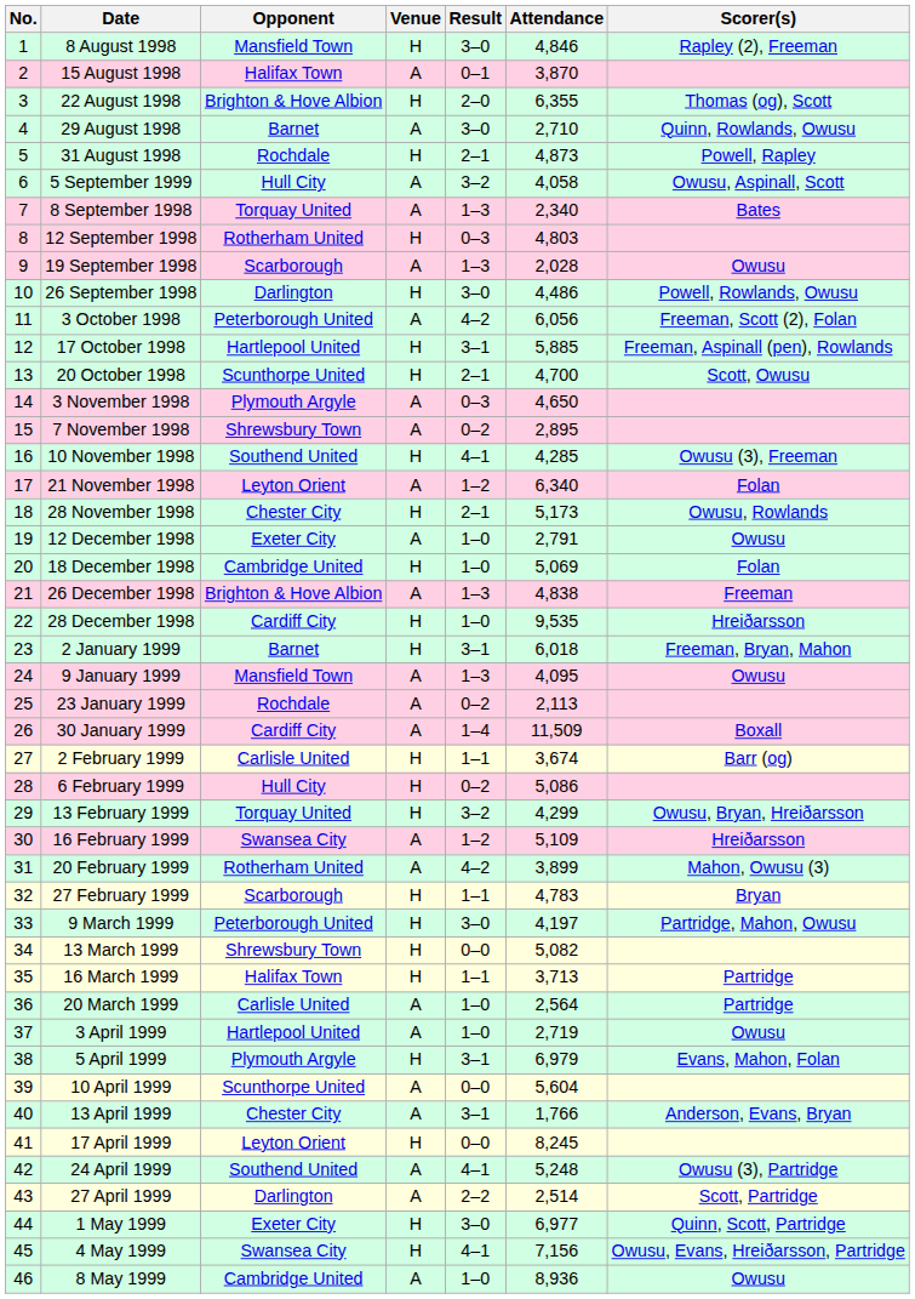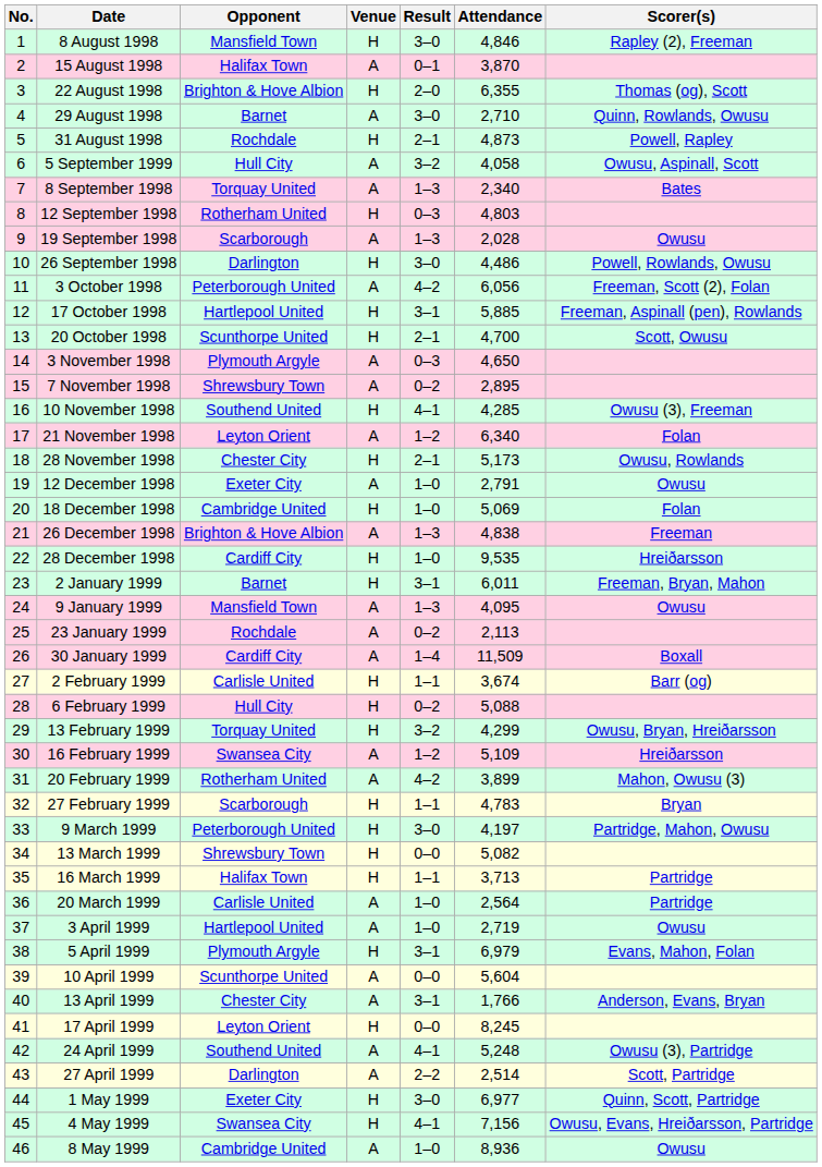 <table class="wikitable sortable" style="text-align:center;">
 <tr>
 <th>No.</th>
 <th>Date</th>
 <th>Opponent</th>
 <th>Venue</th>
 <th>Result</th>
 <th>Attendance</th>
 <th>Scorer(s)</th>
 </tr>
 <tr style="background:#d0ffe3;">
 <td>1</td>
 <td>8 August 1998</td>
 <td><a href='#'>Mansfield Town</a></td>
 <td>H</td>
 <td>3–0</td>
 <td>4,846</td>
 <td><a href='#'>Rapley</a> (2), <a href='#'>Freeman</a></td>
 </tr>
 <tr style="background:#ffd0e3;">
 <td>2</td>
 <td>15 August 1998</td>
 <td><a href='#'>Halifax Town</a></td>
 <td>A</td>
 <td>0–1</td>
 <td>3,870</td>
 <td></td>
 </tr>
 <tr style="background:#d0ffe3;">
 <td>3</td>
 <td>22 August 1998</td>
 <td><a href='#'>Brighton & Hove Albion</a></td>
 <td>H</td>
 <td>2–0</td>
 <td>6,355</td>
 <td><a href='#'>Thomas</a> (<a href='#'>og</a>), <a href='#'>Scott</a></td>
 </tr>
 <tr style="background:#d0ffe3;">
 <td>4</td>
 <td>29 August 1998</td>
 <td><a href='#'>Barnet</a></td>
 <td>A</td>
 <td>3–0</td>
 <td>2,710</td>
 <td><a href='#'>Quinn</a>, <a href='#'>Rowlands</a>, <a href='#'>Owusu</a></td>
 </tr>
 <tr style="background:#d0ffe3;">
 <td>5</td>
 <td>31 August 1998</td>
 <td><a href='#'>Rochdale</a></td>
 <td>H</td>
 <td>2–1</td>
 <td>4,873</td>
 <td><a href='#'>Powell</a>, <a href='#'>Rapley</a></td>
 </tr>
 <tr style="background:#d0ffe3;">
 <td>6</td>
 <td>5 September 1999</td>
 <td><a href='#'>Hull City</a></td>
 <td>A</td>
 <td>3–2</td>
 <td>4,058</td>
 <td><a href='#'>Owusu</a>, <a href='#'>Aspinall</a>, <a href='#'>Scott</a></td>
 </tr>
 <tr style="background:#ffd0e3;">
 <td>7</td>
 <td>8 September 1998</td>
 <td><a href='#'>Torquay United</a></td>
 <td>A</td>
 <td>1–3</td>
 <td>2,340</td>
 <td><a href='#'>Bates</a></td>
 </tr>
 <tr style="background:#ffd0e3;">
 <td>8</td>
 <td>12 September 1998</td>
 <td><a href='#'>Rotherham United</a></td>
 <td>H</td>
 <td>0–3</td>
 <td>4,803</td>
 <td></td>
 </tr>
 <tr style="background:#ffd0e3;">
 <td>9</td>
 <td>19 September 1998</td>
 <td><a href='#'>Scarborough</a></td>
 <td>A</td>
 <td>1–3</td>
 <td>2,028</td>
 <td><a href='#'>Owusu</a></td>
 </tr>
 <tr style="background:#d0ffe3;">
 <td>10</td>
 <td>26 September 1998</td>
 <td><a href='#'>Darlington</a></td>
 <td>H</td>
 <td>3–0</td>
 <td>4,486</td>
 <td><a href='#'>Powell</a>, <a href='#'>Rowlands</a>, <a href='#'>Owusu</a></td>
 </tr>
 <tr style="background:#d0ffe3;">
 <td>11</td>
 <td>3 October 1998</td>
 <td><a href='#'>Peterborough United</a></td>
 <td>A</td>
 <td>4–2</td>
 <td>6,056</td>
 <td><a href='#'>Freeman</a>, <a href='#'>Scott</a> (2), <a href='#'>Folan</a></td>
 </tr>
 <tr style="background:#d0ffe3;">
 <td>12</td>
 <td>17 October 1998</td>
 <td><a href='#'>Hartlepool United</a></td>
 <td>H</td>
 <td>3–1</td>
 <td>5,885</td>
 <td><a href='#'>Freeman</a>, <a href='#'>Aspinall</a> (<a href='#'>pen</a>), <a href='#'>Rowlands</a></td>
 </tr>
 <tr style="background:#d0ffe3;">
 <td>13</td>
 <td>20 October 1998</td>
 <td><a href='#'>Scunthorpe United</a></td>
 <td>H</td>
 <td>2–1</td>
 <td>4,700</td>
 <td><a href='#'>Scott</a>, <a href='#'>Owusu</a></td>
 </tr>
 <tr style="background:#ffd0e3;">
 <td>14</td>
 <td>3 November 1998</td>
 <td><a href='#'>Plymouth Argyle</a></td>
 <td>A</td>
 <td>0–3</td>
 <td>4,650</td>
 <td></td>
 </tr>
 <tr style="background:#ffd0e3;">
 <td>15</td>
 <td>7 November 1998</td>
 <td><a href='#'>Shrewsbury Town</a></td>
 <td>A</td>
 <td>0–2</td>
 <td>2,895</td>
 <td></td>
 </tr>
 <tr style="background:#d0ffe3;">
 <td>16</td>
 <td>10 November 1998</td>
 <td><a href='#'>Southend United</a></td>
 <td>H</td>
 <td>4–1</td>
 <td>4,285</td>
 <td><a href='#'>Owusu</a> (3), <a href='#'>Freeman</a></td>
 </tr>
 <tr style="background:#ffd0e3;">
 <td>17</td>
 <td>21 November 1998</td>
 <td><a href='#'>Leyton Orient</a></td>
 <td>A</td>
 <td>1–2</td>
 <td>6,340</td>
 <td><a href='#'>Folan</a></td>
 </tr>
 <tr style="background:#d0ffe3;">
 <td>18</td>
 <td>28 November 1998</td>
 <td><a href='#'>Chester City</a></td>
 <td>H</td>
 <td>2–1</td>
 <td>5,173</td>
 <td><a href='#'>Owusu</a>, <a href='#'>Rowlands</a></td>
 </tr>
 <tr style="background:#d0ffe3;">
 <td>19</td>
 <td>12 December 1998</td>
 <td><a href='#'>Exeter City</a></td>
 <td>A</td>
 <td>1–0</td>
 <td>2,791</td>
 <td><a href='#'>Owusu</a></td>
 </tr>
 <tr style="background:#d0ffe3;">
 <td>20</td>
 <td>18 December 1998</td>
 <td><a href='#'>Cambridge United</a></td>
 <td>H</td>
 <td>1–0</td>
 <td>5,069</td>
 <td><a href='#'>Folan</a></td>
 </tr>
 <tr style="background:#ffd0e3;">
 <td>21</td>
 <td>26 December 1998</td>
 <td><a href='#'>Brighton & Hove Albion</a></td>
 <td>A</td>
 <td>1–3</td>
 <td>4,838</td>
 <td><a href='#'>Freeman</a></td>
 </tr>
 <tr style="background:#d0ffe3;">
 <td>22</td>
 <td>28 December 1998</td>
 <td><a href='#'>Cardiff City</a></td>
 <td>H</td>
 <td>1–0</td>
 <td>9,535</td>
 <td><a href='#'>Hreiðarsson</a></td>
 </tr>
 <tr style="background:#d0ffe3;">
 <td>23</td>
 <td>2 January 1999</td>
 <td><a href='#'>Barnet</a></td>
 <td>H</td>
 <td>3–1</td>
-<td>6,018</td>
+<td>6,011</td>
 <td><a href='#'>Freeman</a>, <a href='#'>Bryan</a>, <a href='#'>Mahon</a></td>
 </tr>
 <tr style="background:#ffd0e3;">
 <td>24</td>
 <td>9 January 1999</td>
 <td><a href='#'>Mansfield Town</a></td>
 <td>A</td>
 <td>1–3</td>
 <td>4,095</td>
 <td><a href='#'>Owusu</a></td>
 </tr>
 <tr style="background:#ffd0e3;">
 <td>25</td>
 <td>23 January 1999</td>
 <td><a href='#'>Rochdale</a></td>
 <td>A</td>
 <td>0–2</td>
 <td>2,113</td>
 <td></td>
 </tr>
 <tr style="background:#ffd0e3;">
 <td>26</td>
 <td>30 January 1999</td>
 <td><a href='#'>Cardiff City</a></td>
 <td>A</td>
 <td>1–4</td>
 <td>11,509</td>
 <td><a href='#'>Boxall</a></td>
 </tr>
 <tr style="background:#ffd;">
 <td>27</td>
 <td>2 February 1999</td>
 <td><a href='#'>Carlisle United</a></td>
 <td>H</td>
 <td>1–1</td>
 <td>3,674</td>
 <td><a href='#'>Barr</a> (<a href='#'>og</a>)</td>
 </tr>
 <tr style="background:#ffd0e3;">
 <td>28</td>
 <td>6 February 1999</td>
 <td><a href='#'>Hull City</a></td>
 <td>H</td>
 <td>0–2</td>
-<td>5,086</td>
+<td>5,088</td>
 <td></td>
 </tr>
 <tr style="background:#d0ffe3;">
 <td>29</td>
 <td>13 February 1999</td>
 <td><a href='#'>Torquay United</a></td>
 <td>H</td>
 <td>3–2</td>
 <td>4,299</td>
 <td><a href='#'>Owusu</a>, <a href='#'>Bryan</a>, <a href='#'>Hreiðarsson</a></td>
 </tr>
 <tr style="background:#ffd0e3;">
 <td>30</td>
 <td>16 February 1999</td>
 <td><a href='#'>Swansea City</a></td>
 <td>A</td>
 <td>1–2</td>
 <td>5,109</td>
 <td><a href='#'>Hreiðarsson</a></td>
 </tr>
 <tr style="background:#d0ffe3;">
 <td>31</td>
 <td>20 February 1999</td>
 <td><a href='#'>Rotherham United</a></td>
 <td>A</td>
 <td>4–2</td>
 <td>3,899</td>
 <td><a href='#'>Mahon</a>, <a href='#'>Owusu</a> (3)</td>
 </tr>
 <tr style="background:#ffd;">
 <td>32</td>
 <td>27 February 1999</td>
 <td><a href='#'>Scarborough</a></td>
 <td>H</td>
 <td>1–1</td>
 <td>4,783</td>
 <td><a href='#'>Bryan</a></td>
 </tr>
 <tr style="background:#d0ffe3;">
 <td>33</td>
 <td>9 March 1999</td>
 <td><a href='#'>Peterborough United</a></td>
 <td>H</td>
 <td>3–0</td>
 <td>4,197</td>
 <td><a href='#'>Partridge</a>, <a href='#'>Mahon</a>, <a href='#'>Owusu</a></td>
 </tr>
 <tr style="background:#ffd;">
 <td>34</td>
 <td>13 March 1999</td>
 <td><a href='#'>Shrewsbury Town</a></td>
 <td>H</td>
 <td>0–0</td>
 <td>5,082</td>
 <td></td>
 </tr>
 <tr style="background:#ffd;">
 <td>35</td>
 <td>16 March 1999</td>
 <td><a href='#'>Halifax Town</a></td>
 <td>H</td>
 <td>1–1</td>
 <td>3,713</td>
 <td><a href='#'>Partridge</a></td>
 </tr>
 <tr style="background:#d0ffe3;">
 <td>36</td>
 <td>20 March 1999</td>
 <td><a href='#'>Carlisle United</a></td>
 <td>A</td>
 <td>1–0</td>
 <td>2,564</td>
 <td><a href='#'>Partridge</a></td>
 </tr>
 <tr style="background:#d0ffe3;">
 <td>37</td>
 <td>3 April 1999</td>
 <td><a href='#'>Hartlepool United</a></td>
 <td>A</td>
 <td>1–0</td>
 <td>2,719</td>
 <td><a href='#'>Owusu</a></td>
 </tr>
 <tr style="background:#d0ffe3;">
 <td>38</td>
 <td>5 April 1999</td>
 <td><a href='#'>Plymouth Argyle</a></td>
 <td>H</td>
 <td>3–1</td>
 <td>6,979</td>
 <td><a href='#'>Evans</a>, <a href='#'>Mahon</a>, <a href='#'>Folan</a></td>
 </tr>
 <tr style="background:#ffd;">
 <td>39</td>
 <td>10 April 1999</td>
 <td><a href='#'>Scunthorpe United</a></td>
 <td>A</td>
 <td>0–0</td>
 <td>5,604</td>
 <td></td>
 </tr>
 <tr style="background:#d0ffe3;">
 <td>40</td>
 <td>13 April 1999</td>
 <td><a href='#'>Chester City</a></td>
 <td>A</td>
 <td>3–1</td>
 <td>1,766</td>
 <td><a href='#'>Anderson</a>, <a href='#'>Evans</a>, <a href='#'>Bryan</a></td>
 </tr>
 <tr style="background:#ffd;">
 <td>41</td>
 <td>17 April 1999</td>
 <td><a href='#'>Leyton Orient</a></td>
 <td>H</td>
 <td>0–0</td>
 <td>8,245</td>
 <td></td>
 </tr>
 <tr style="background:#d0ffe3;">
 <td>42</td>
 <td>24 April 1999</td>
 <td><a href='#'>Southend United</a></td>
 <td>A</td>
 <td>4–1</td>
 <td>5,248</td>
 <td><a href='#'>Owusu</a> (3), <a href='#'>Partridge</a></td>
 </tr>
 <tr style="background:#ffd;">
 <td>43</td>
 <td>27 April 1999</td>
 <td><a href='#'>Darlington</a></td>
 <td>A</td>
 <td>2–2</td>
 <td>2,514</td>
 <td><a href='#'>Scott</a>, <a href='#'>Partridge</a></td>
 </tr>
 <tr style="background:#d0ffe3;">
 <td>44</td>
 <td>1 May 1999</td>
 <td><a href='#'>Exeter City</a></td>
 <td>H</td>
 <td>3–0</td>
 <td>6,977</td>
 <td><a href='#'>Quinn</a>, <a href='#'>Scott</a>, <a href='#'>Partridge</a></td>
 </tr>
 <tr style="background:#d0ffe3;">
 <td>45</td>
 <td>4 May 1999</td>
 <td><a href='#'>Swansea City</a></td>
 <td>H</td>
 <td>4–1</td>
 <td>7,156</td>
 <td><a href='#'>Owusu</a>, <a href='#'>Evans</a>, <a href='#'>Hreiðarsson</a>, <a href='#'>Partridge</a></td>
 </tr>
 <tr style="background:#d0ffe3;">
 <td>46</td>
 <td>8 May 1999</td>
 <td><a href='#'>Cambridge United</a></td>
 <td>A</td>
 <td>1–0</td>
 <td>8,936</td>
 <td><a href='#'>Owusu</a></td>
 </tr>
 </table>
